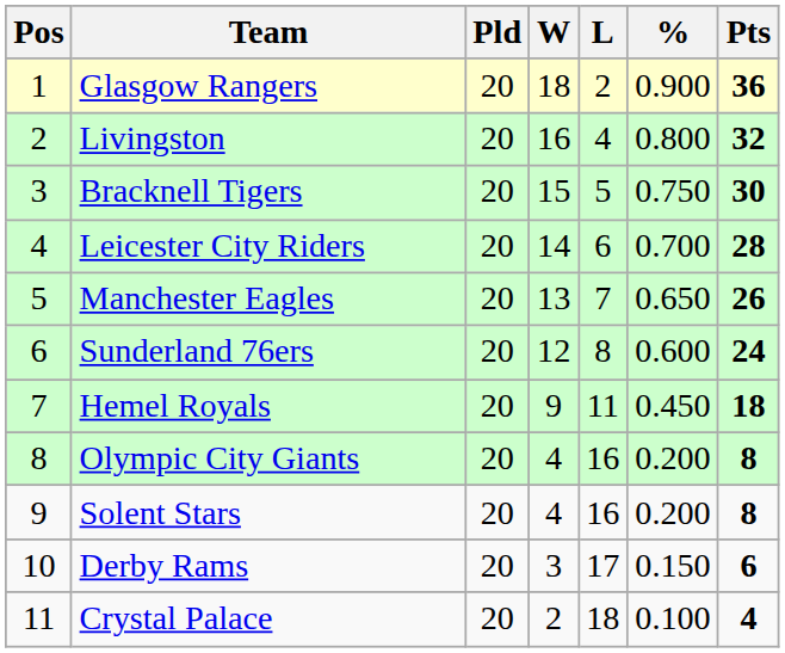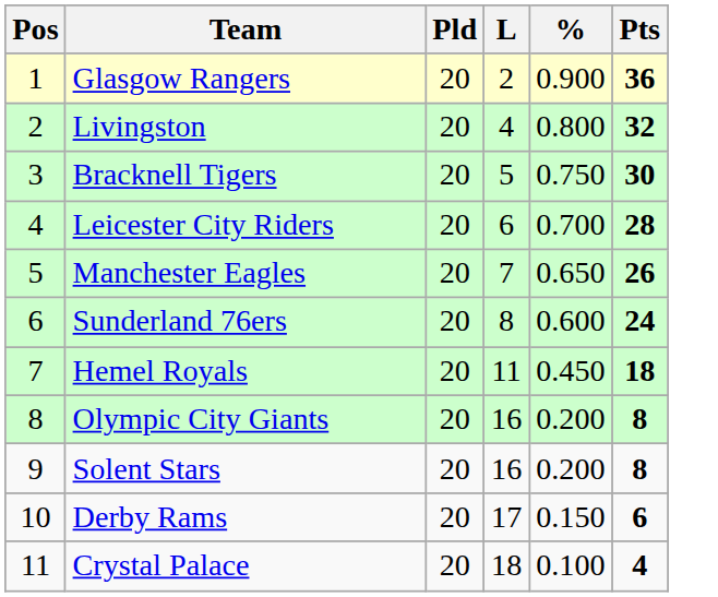 <table class="wikitable" style="text-align: center;">
 <tr>
 <th>Pos</th>
 <th scope="col" style="width: 180px;">Team</th>
 <th>Pld</th>
-<th>W</th>
 <th>L</th>
 <th>%</th>
 <th>Pts</th>
 </tr>
 <tr style="background: #ffffcc;">
 <td>1</td>
 <td style="text-align:left;"><a href='#'>Glasgow Rangers</a></td>
 <td>20</td>
-<td>18</td>
 <td>2</td>
 <td>0.900</td>
 <td><strong>36</strong></td>
 </tr>
 <tr style="background: #ccffcc;">
 <td>2</td>
 <td style="text-align:left;"><a href='#'>Livingston</a></td>
 <td>20</td>
-<td>16</td>
 <td>4</td>
 <td>0.800</td>
 <td><strong>32</strong></td>
 </tr>
 <tr style="background: #ccffcc;">
 <td>3</td>
 <td style="text-align:left;"><a href='#'>Bracknell Tigers</a></td>
 <td>20</td>
-<td>15</td>
 <td>5</td>
 <td>0.750</td>
 <td><strong>30</strong></td>
 </tr>
 <tr style="background: #ccffcc;">
 <td>4</td>
 <td style="text-align:left;"><a href='#'>Leicester City Riders</a></td>
 <td>20</td>
-<td>14</td>
 <td>6</td>
 <td>0.700</td>
 <td><strong>28</strong></td>
 </tr>
 <tr style="background: #ccffcc;">
 <td>5</td>
 <td style="text-align:left;"><a href='#'>Manchester Eagles</a></td>
 <td>20</td>
-<td>13</td>
 <td>7</td>
 <td>0.650</td>
 <td><strong>26</strong></td>
 </tr>
 <tr style="background: #ccffcc;">
 <td>6</td>
 <td style="text-align:left;"><a href='#'>Sunderland 76ers</a></td>
 <td>20</td>
-<td>12</td>
 <td>8</td>
 <td>0.600</td>
 <td><strong>24</strong></td>
 </tr>
 <tr style="background: #ccffcc;">
 <td>7</td>
 <td style="text-align:left;"><a href='#'>Hemel Royals</a></td>
 <td>20</td>
-<td>9</td>
 <td>11</td>
 <td>0.450</td>
 <td><strong>18</strong></td>
 </tr>
 <tr style="background: #ccffcc;">
 <td>8</td>
 <td style="text-align:left;"><a href='#'>Olympic City Giants</a></td>
 <td>20</td>
-<td>4</td>
 <td>16</td>
 <td>0.200</td>
 <td><strong>8</strong></td>
 </tr>
 <tr style="background: ;">
 <td>9</td>
 <td style="text-align:left;"><a href='#'>Solent Stars</a></td>
 <td>20</td>
-<td>4</td>
 <td>16</td>
 <td>0.200</td>
 <td><strong>8</strong></td>
 </tr>
 <tr style="background: ;">
 <td>10</td>
 <td style="text-align:left;"><a href='#'>Derby Rams</a></td>
 <td>20</td>
-<td>3</td>
 <td>17</td>
 <td>0.150</td>
 <td><strong>6</strong></td>
 </tr>
 <tr style="background: ;">
 <td>11</td>
 <td style="text-align:left;"><a href='#'>Crystal Palace</a></td>
 <td>20</td>
-<td>2</td>
 <td>18</td>
 <td>0.100</td>
 <td><strong>4</strong></td>
 </tr>
 </table>
